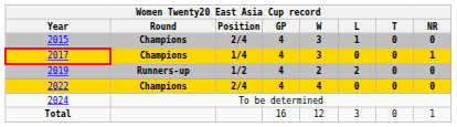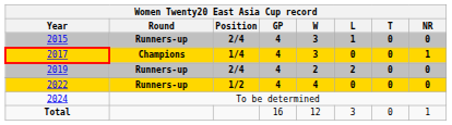 <table class="wikitable" style="text-align: center; width=900px;">
 <tr>
 <th colspan=9>Women Twenty20 East Asia Cup record</th>
 </tr>
 <tr>
 <th width=150>Year</th>
 <th width=150>Round</th>
 <th width=50>Position</th>
 <th width=50>GP</th>
 <th width=50>W</th>
 <th width=50>L</th>
 <th width=50>T</th>
 <th width=50>NR</th>
 </tr>
 <tr style="background:Silver;">
 <td> <a href='#'>2015</a></td>
-<td><strong>Champions</strong></td>
+<td><strong>Runners-up</strong></td>
 <td><strong>2/4</strong></td>
 <td><strong>4</strong></td>
 <td><strong>3</strong></td>
 <td><strong>1</strong></td>
 <td><strong>0</strong></td>
 <td><strong>0</strong></td>
 </tr>
 <tr style="background:Gold;">
 <td style="border: 3px solid red"> <a href='#'>2017</a></td>
 <td><strong>Champions</strong></td>
 <td><strong>1/4</strong></td>
 <td><strong>4</strong></td>
 <td><strong>3</strong></td>
 <td><strong>0</strong></td>
 <td><strong>0</strong></td>
 <td><strong>1</strong></td>
 </tr>
 <tr style="background:Silver;">
 <td> <a href='#'>2019</a></td>
 <td><strong>Runners-up</strong></td>
-<td><strong>1/2</strong></td>
+<td><strong>2/4</strong></td>
 <td><strong>4</strong></td>
 <td><strong>2</strong></td>
 <td><strong>2</strong></td>
 <td><strong>0</strong></td>
 <td><strong>0</strong></td>
 </tr>
 <tr>
 </tr>
 <tr style="background:Gold;">
 <td> <a href='#'>2022</a></td>
-<td><strong>Champions</strong></td>
-<td><strong>2/4</strong></td>
+<td><strong>Runners-up</strong></td>
+<td><strong>1/2</strong></td>
 <td><strong>4</strong></td>
 <td><strong>4</strong></td>
 <td><strong>0</strong></td>
 <td><strong>0</strong></td>
 <td><strong>0</strong></td>
 </tr>
 <tr>
 <td> <a href='#'>2024</a></td>
 <td rowspan=1 colspan=8>To be determined</td>
 </tr>
 <tr>
 <td><strong>Total</strong></td>
 <td></td>
 <td></td>
 <td>16</td>
 <td>12</td>
 <td>3</td>
 <td>0</td>
 <td>1</td>
 </tr>
 </table>
